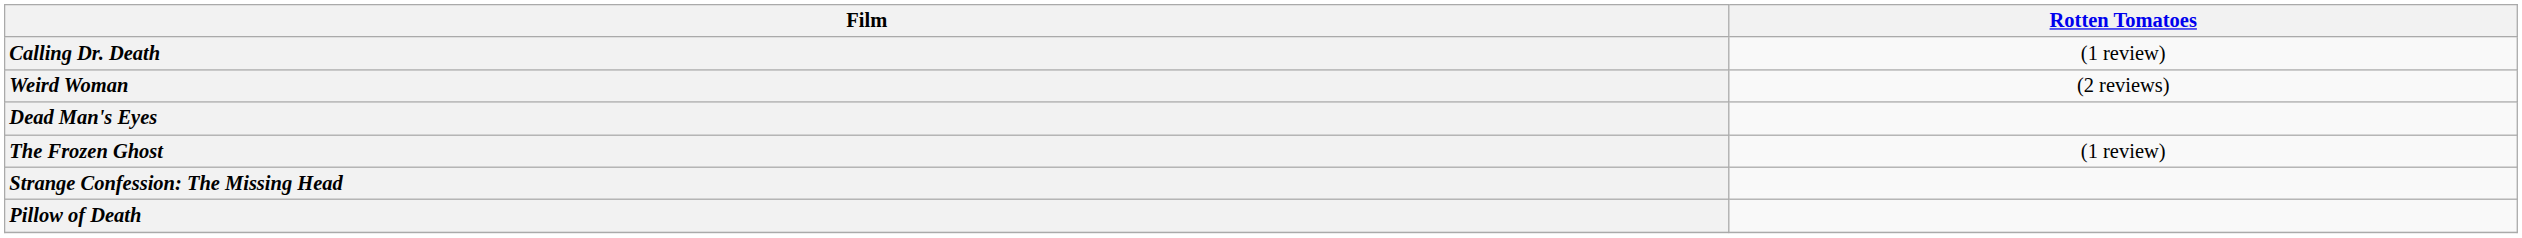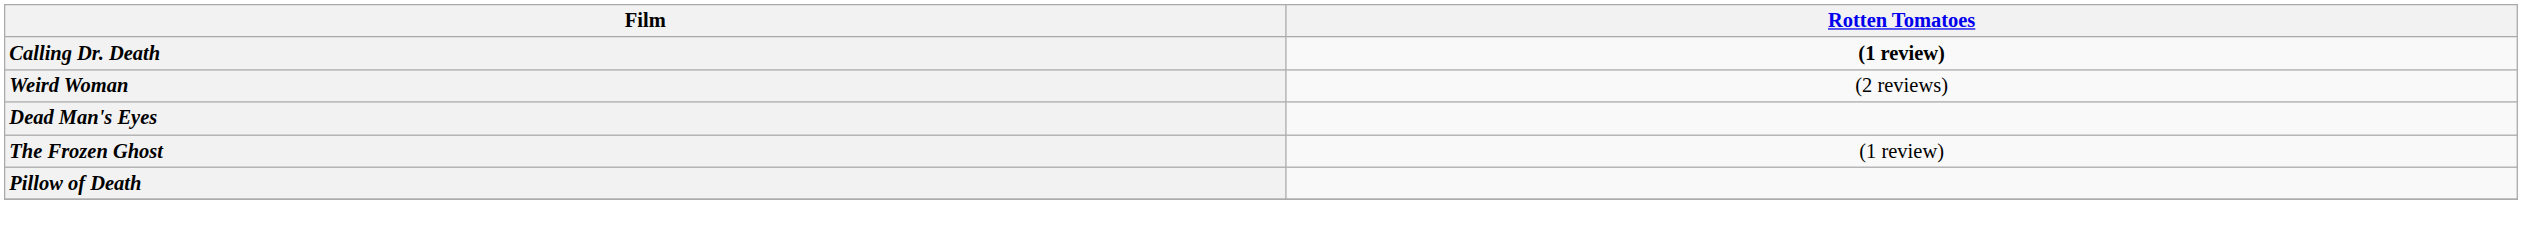 <table class="wikitable sortable" width=99% border="1" style="text-align: center;">
 <tr>
 <th>Film</th>
 <th><a href='#'>Rotten Tomatoes</a></th>
 </tr>
 <tr>
 <th style="text-align: left;"><em>Calling Dr. Death</em></th>
-<td> (1 review)</td>
+<td><strong> (1 review)</strong></td>
 </tr>
 <tr>
 <th style="text-align: left;"><em>Weird Woman</em></th>
 <td> (2 reviews)</td>
 </tr>
 <tr>
 <th style="text-align: left;"><em>Dead Man's Eyes</em></th>
 <td> </td>
 </tr>
 <tr>
 <th style="text-align: left;"><em>The Frozen Ghost</em></th>
 <td> (1 review)</td>
 </tr>
 <tr>
-<th style="text-align: left;"><em>Strange Confession: The Missing Head</em></th>
-<td></td>
-</tr>
-<tr>
 <th style="text-align: left;"><em>Pillow of Death</em></th>
 <td></td>
 </tr>
 <tr>
 </tr>
 </table>
